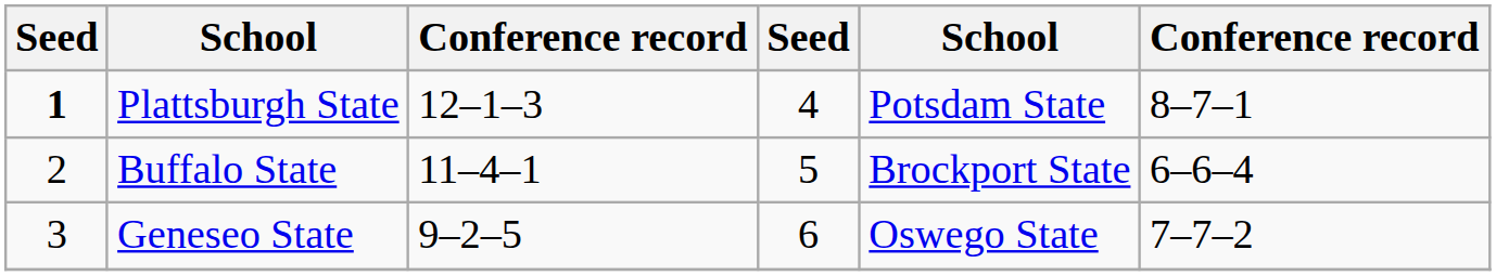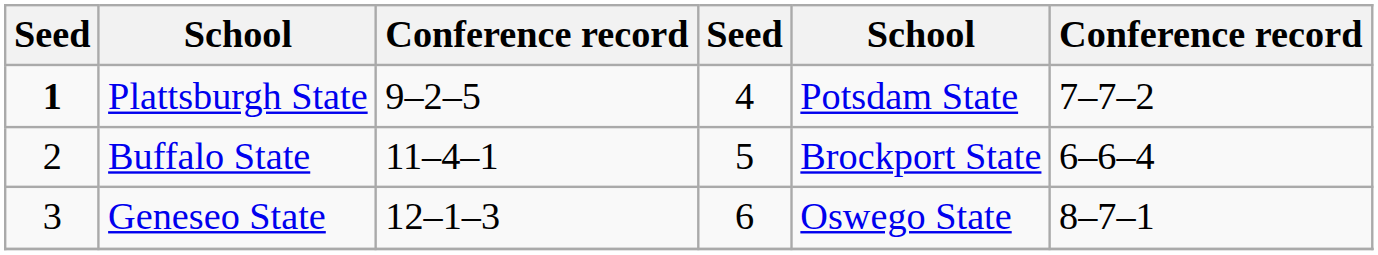 <table class="wikitable">
 <tr>
 <th>Seed</th>
 <th>School</th>
 <th>Conference record</th>
 <th>Seed</th>
 <th>School</th>
 <th>Conference record</th>
 </tr>
 <tr>
 <td align=center><strong>1</strong></td>
 <td><a href='#'>Plattsburgh State</a></td>
-<td>12–1–3</td>
+<td>9–2–5</td>
 <td align=center>4</td>
 <td><a href='#'>Potsdam State</a></td>
-<td>8–7–1</td>
+<td>7–7–2</td>
 </tr>
 <tr>
 <td align=center>2</td>
 <td><a href='#'>Buffalo State</a></td>
 <td>11–4–1</td>
 <td align=center>5</td>
 <td><a href='#'>Brockport State</a></td>
 <td>6–6–4</td>
 </tr>
 <tr>
 <td align=center>3</td>
 <td><a href='#'>Geneseo State</a></td>
-<td>9–2–5</td>
+<td>12–1–3</td>
 <td align=center>6</td>
 <td><a href='#'>Oswego State</a></td>
-<td>7–7–2</td>
+<td>8–7–1</td>
 </tr>
 <tr>
 </tr>
 </table>
